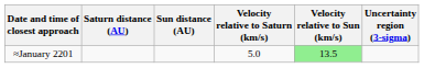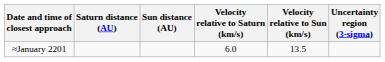 <table class="wikitable" style="text-align: center; font-size: 0.9em;">
 <tr>
 <th>Date and time of<br>closest approach</th>
 <th>Saturn distance<br>(<a href='#'>AU</a>)</th>
 <th>Sun distance<br>(AU)</th>
 <th>Velocity<br>relative to Saturn<br>(km/s)</th>
 <th>Velocity<br>relative to Sun<br>(km/s)</th>
 <th>Uncertainty<br>region<br>(<a href='#'>3-sigma</a>)</th>
 </tr>
 <tr>
 <td>≈January 2201</td>
 <td></td>
 <td></td>
-<td>5.0</td>
-<td style="background: lightgreen;">13.5</td>
+<td>6.0</td>
+<td>13.5</td>
 <td></td>
 </tr>
 </table>
